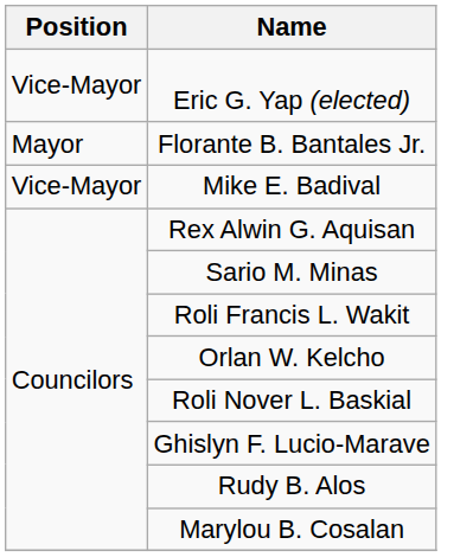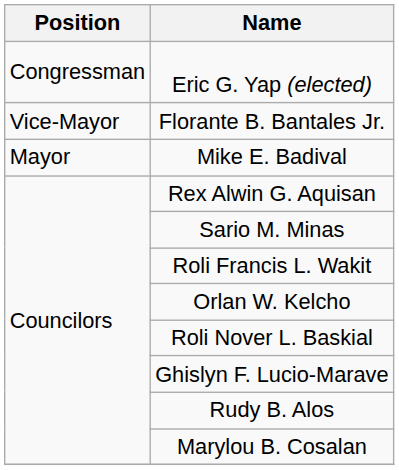 <table class="wikitable" style="line-height:1.20em; font-size:100%;">
 <tr>
 <th>Position</th>
 <th>Name</th>
 </tr>
 <tr>
-<td>Vice-Mayor</td>
+<td>Congressman</td>
 <td style="text-align:center;"><br>Eric G. Yap <em>(elected)</em></td>
 </tr>
 <tr>
-<td>Mayor</td>
+<td>Vice-Mayor</td>
 <td style="text-align:center;">Florante B. Bantales Jr.</td>
 </tr>
 <tr>
-<td>Vice-Mayor</td>
+<td>Mayor</td>
 <td style="text-align:center;">Mike E. Badival</td>
 </tr>
 <tr>
 <td rowspan=8>Councilors</td>
 <td style="text-align:center;">Rex Alwin G. Aquisan</td>
 </tr>
 <tr>
 <td style="text-align:center;">Sario M. Minas</td>
 </tr>
 <tr>
 <td style="text-align:center;">Roli Francis L. Wakit</td>
 </tr>
 <tr>
 <td style="text-align:center;">Orlan W. Kelcho</td>
 </tr>
 <tr>
 <td style="text-align:center;">Roli Nover L. Baskial</td>
 </tr>
 <tr>
 <td style="text-align:center;">Ghislyn F. Lucio-Marave</td>
 </tr>
 <tr>
 <td style="text-align:center;">Rudy B. Alos</td>
 </tr>
 <tr>
 <td style="text-align:center;">Marylou B. Cosalan</td>
 </tr>
 <tr>
 </tr>
 </table>
